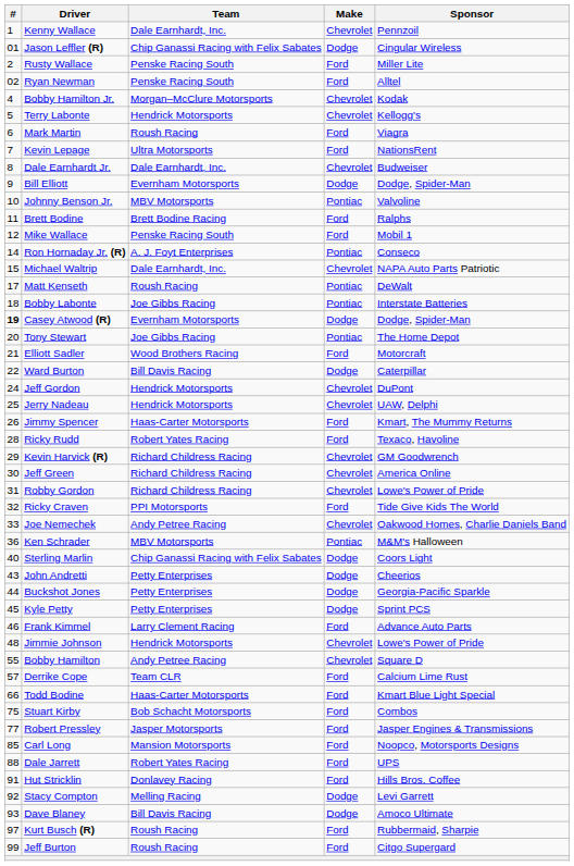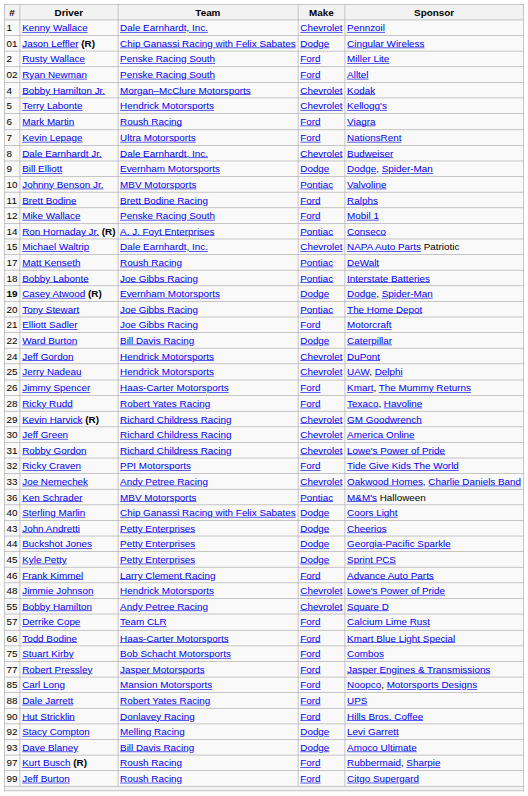 <table class="wikitable" style="font-size:95%">
 <tr>
 <th>#</th>
 <th>Driver</th>
 <th>Team</th>
 <th>Make</th>
 <th>Sponsor</th>
 </tr>
 <tr>
 <td>1</td>
 <td><a href='#'>Kenny Wallace</a></td>
 <td><a href='#'>Dale Earnhardt, Inc.</a></td>
 <td><a href='#'>Chevrolet</a></td>
 <td><a href='#'>Pennzoil</a></td>
 </tr>
 <tr>
 <td>01</td>
 <td><a href='#'>Jason Leffler</a> <strong>(R)</strong></td>
 <td><a href='#'>Chip Ganassi Racing with Felix Sabates</a></td>
 <td><a href='#'>Dodge</a></td>
 <td><a href='#'>Cingular Wireless</a></td>
 </tr>
 <tr>
 <td>2</td>
 <td><a href='#'>Rusty Wallace</a></td>
 <td><a href='#'>Penske Racing South</a></td>
 <td><a href='#'>Ford</a></td>
 <td><a href='#'>Miller Lite</a></td>
 </tr>
 <tr>
 <td>02</td>
 <td><a href='#'>Ryan Newman</a></td>
 <td><a href='#'>Penske Racing South</a></td>
 <td><a href='#'>Ford</a></td>
 <td><a href='#'>Alltel</a></td>
 </tr>
 <tr>
 <td>4</td>
 <td><a href='#'>Bobby Hamilton Jr.</a></td>
 <td><a href='#'>Morgan–McClure Motorsports</a></td>
 <td><a href='#'>Chevrolet</a></td>
 <td><a href='#'>Kodak</a></td>
 </tr>
 <tr>
 <td>5</td>
 <td><a href='#'>Terry Labonte</a></td>
 <td><a href='#'>Hendrick Motorsports</a></td>
 <td><a href='#'>Chevrolet</a></td>
 <td><a href='#'>Kellogg's</a></td>
 </tr>
 <tr>
 <td>6</td>
 <td><a href='#'>Mark Martin</a></td>
 <td><a href='#'>Roush Racing</a></td>
 <td><a href='#'>Ford</a></td>
 <td><a href='#'>Viagra</a></td>
 </tr>
 <tr>
 <td>7</td>
 <td><a href='#'>Kevin Lepage</a></td>
 <td><a href='#'>Ultra Motorsports</a></td>
 <td><a href='#'>Ford</a></td>
 <td><a href='#'>NationsRent</a></td>
 </tr>
 <tr>
 <td>8</td>
 <td><a href='#'>Dale Earnhardt Jr.</a></td>
 <td><a href='#'>Dale Earnhardt, Inc.</a></td>
 <td><a href='#'>Chevrolet</a></td>
 <td><a href='#'>Budweiser</a></td>
 </tr>
 <tr>
 <td>9</td>
 <td><a href='#'>Bill Elliott</a></td>
 <td><a href='#'>Evernham Motorsports</a></td>
 <td><a href='#'>Dodge</a></td>
 <td><a href='#'>Dodge</a>, <a href='#'>Spider-Man</a></td>
 </tr>
 <tr>
 <td>10</td>
 <td><a href='#'>Johnny Benson Jr.</a></td>
 <td><a href='#'>MBV Motorsports</a></td>
 <td><a href='#'>Pontiac</a></td>
 <td><a href='#'>Valvoline</a></td>
 </tr>
 <tr>
 <td>11</td>
 <td><a href='#'>Brett Bodine</a></td>
 <td><a href='#'>Brett Bodine Racing</a></td>
 <td><a href='#'>Ford</a></td>
 <td><a href='#'>Ralphs</a></td>
 </tr>
 <tr>
 <td>12</td>
 <td><a href='#'>Mike Wallace</a></td>
 <td><a href='#'>Penske Racing South</a></td>
 <td><a href='#'>Ford</a></td>
 <td><a href='#'>Mobil 1</a></td>
 </tr>
 <tr>
 <td>14</td>
 <td><a href='#'>Ron Hornaday Jr.</a> <strong>(R)</strong></td>
 <td><a href='#'>A. J. Foyt Enterprises</a></td>
 <td><a href='#'>Pontiac</a></td>
 <td><a href='#'>Conseco</a></td>
 </tr>
 <tr>
 <td>15</td>
 <td><a href='#'>Michael Waltrip</a></td>
 <td><a href='#'>Dale Earnhardt, Inc.</a></td>
 <td><a href='#'>Chevrolet</a></td>
 <td><a href='#'>NAPA Auto Parts</a> Patriotic</td>
 </tr>
 <tr>
 <td>17</td>
 <td><a href='#'>Matt Kenseth</a></td>
 <td><a href='#'>Roush Racing</a></td>
 <td><a href='#'>Pontiac</a></td>
 <td><a href='#'>DeWalt</a></td>
 </tr>
 <tr>
 <td>18</td>
 <td><a href='#'>Bobby Labonte</a></td>
 <td><a href='#'>Joe Gibbs Racing</a></td>
 <td><a href='#'>Pontiac</a></td>
 <td><a href='#'>Interstate Batteries</a></td>
 </tr>
 <tr>
 <td><strong>19</strong></td>
 <td><a href='#'>Casey Atwood</a> <strong>(R)</strong></td>
 <td><a href='#'>Evernham Motorsports</a></td>
 <td><a href='#'>Dodge</a></td>
 <td><a href='#'>Dodge</a>, <a href='#'>Spider-Man</a></td>
 </tr>
 <tr>
 <td>20</td>
 <td><a href='#'>Tony Stewart</a></td>
 <td><a href='#'>Joe Gibbs Racing</a></td>
 <td><a href='#'>Pontiac</a></td>
 <td><a href='#'>The Home Depot</a></td>
 </tr>
 <tr>
 <td>21</td>
 <td><a href='#'>Elliott Sadler</a></td>
-<td><a href='#'>Wood Brothers Racing</a></td>
+<td><a href='#'>Joe Gibbs Racing</a></td>
 <td><a href='#'>Ford</a></td>
 <td><a href='#'>Motorcraft</a></td>
 </tr>
 <tr>
 <td>22</td>
 <td><a href='#'>Ward Burton</a></td>
 <td><a href='#'>Bill Davis Racing</a></td>
 <td><a href='#'>Dodge</a></td>
 <td><a href='#'>Caterpillar</a></td>
 </tr>
 <tr>
 <td>24</td>
 <td><a href='#'>Jeff Gordon</a></td>
 <td><a href='#'>Hendrick Motorsports</a></td>
 <td><a href='#'>Chevrolet</a></td>
 <td><a href='#'>DuPont</a></td>
 </tr>
 <tr>
 <td>25</td>
 <td><a href='#'>Jerry Nadeau</a></td>
 <td><a href='#'>Hendrick Motorsports</a></td>
 <td><a href='#'>Chevrolet</a></td>
 <td><a href='#'>UAW</a>, <a href='#'>Delphi</a></td>
 </tr>
 <tr>
 <td>26</td>
 <td><a href='#'>Jimmy Spencer</a></td>
 <td><a href='#'>Haas-Carter Motorsports</a></td>
 <td><a href='#'>Ford</a></td>
 <td><a href='#'>Kmart</a>, <a href='#'>The Mummy Returns</a></td>
 </tr>
 <tr>
 <td>28</td>
 <td><a href='#'>Ricky Rudd</a></td>
 <td><a href='#'>Robert Yates Racing</a></td>
 <td><a href='#'>Ford</a></td>
 <td><a href='#'>Texaco</a>, <a href='#'>Havoline</a></td>
 </tr>
 <tr>
 <td>29</td>
 <td><a href='#'>Kevin Harvick</a> <strong>(R)</strong></td>
 <td><a href='#'>Richard Childress Racing</a></td>
 <td><a href='#'>Chevrolet</a></td>
 <td><a href='#'>GM Goodwrench</a></td>
 </tr>
 <tr>
 <td>30</td>
 <td><a href='#'>Jeff Green</a></td>
 <td><a href='#'>Richard Childress Racing</a></td>
 <td><a href='#'>Chevrolet</a></td>
 <td><a href='#'>America Online</a></td>
 </tr>
 <tr>
 <td>31</td>
 <td><a href='#'>Robby Gordon</a></td>
 <td><a href='#'>Richard Childress Racing</a></td>
 <td><a href='#'>Chevrolet</a></td>
 <td><a href='#'>Lowe's Power of Pride</a></td>
 </tr>
 <tr>
 <td>32</td>
 <td><a href='#'>Ricky Craven</a></td>
 <td><a href='#'>PPI Motorsports</a></td>
 <td><a href='#'>Ford</a></td>
 <td><a href='#'>Tide Give Kids The World</a></td>
 </tr>
 <tr>
 <td>33</td>
 <td><a href='#'>Joe Nemechek</a></td>
 <td><a href='#'>Andy Petree Racing</a></td>
 <td><a href='#'>Chevrolet</a></td>
 <td><a href='#'>Oakwood Homes</a>, <a href='#'>Charlie Daniels Band</a></td>
 </tr>
 <tr>
 <td>36</td>
 <td><a href='#'>Ken Schrader</a></td>
 <td><a href='#'>MBV Motorsports</a></td>
 <td><a href='#'>Pontiac</a></td>
 <td><a href='#'>M&M's</a> Halloween</td>
 </tr>
 <tr>
 <td>40</td>
 <td><a href='#'>Sterling Marlin</a></td>
 <td><a href='#'>Chip Ganassi Racing with Felix Sabates</a></td>
 <td><a href='#'>Dodge</a></td>
 <td><a href='#'>Coors Light</a></td>
 </tr>
 <tr>
 <td>43</td>
 <td><a href='#'>John Andretti</a></td>
 <td><a href='#'>Petty Enterprises</a></td>
 <td><a href='#'>Dodge</a></td>
 <td><a href='#'>Cheerios</a></td>
 </tr>
 <tr>
 <td>44</td>
 <td><a href='#'>Buckshot Jones</a></td>
 <td><a href='#'>Petty Enterprises</a></td>
 <td><a href='#'>Dodge</a></td>
 <td><a href='#'>Georgia-Pacific Sparkle</a></td>
 </tr>
 <tr>
 <td>45</td>
 <td><a href='#'>Kyle Petty</a></td>
 <td><a href='#'>Petty Enterprises</a></td>
 <td><a href='#'>Dodge</a></td>
 <td><a href='#'>Sprint PCS</a></td>
 </tr>
 <tr>
 <td>46</td>
 <td><a href='#'>Frank Kimmel</a></td>
 <td><a href='#'>Larry Clement Racing</a></td>
 <td><a href='#'>Ford</a></td>
 <td><a href='#'>Advance Auto Parts</a></td>
 </tr>
 <tr>
 <td>48</td>
 <td><a href='#'>Jimmie Johnson</a></td>
 <td><a href='#'>Hendrick Motorsports</a></td>
 <td><a href='#'>Chevrolet</a></td>
 <td><a href='#'>Lowe's Power of Pride</a></td>
 </tr>
 <tr>
 <td>55</td>
 <td><a href='#'>Bobby Hamilton</a></td>
 <td><a href='#'>Andy Petree Racing</a></td>
 <td><a href='#'>Chevrolet</a></td>
 <td><a href='#'>Square D</a></td>
 </tr>
 <tr>
 <td>57</td>
 <td><a href='#'>Derrike Cope</a></td>
 <td><a href='#'>Team CLR</a></td>
 <td><a href='#'>Ford</a></td>
 <td><a href='#'>Calcium Lime Rust</a></td>
 </tr>
 <tr>
 <td>66</td>
 <td><a href='#'>Todd Bodine</a></td>
 <td><a href='#'>Haas-Carter Motorsports</a></td>
 <td><a href='#'>Ford</a></td>
 <td><a href='#'>Kmart Blue Light Special</a></td>
 </tr>
 <tr>
 <td>75</td>
 <td><a href='#'>Stuart Kirby</a></td>
 <td><a href='#'>Bob Schacht Motorsports</a></td>
 <td><a href='#'>Ford</a></td>
 <td><a href='#'>Combos</a></td>
 </tr>
 <tr>
 <td>77</td>
 <td><a href='#'>Robert Pressley</a></td>
 <td><a href='#'>Jasper Motorsports</a></td>
 <td><a href='#'>Ford</a></td>
 <td><a href='#'>Jasper Engines & Transmissions</a></td>
 </tr>
 <tr>
 <td>85</td>
 <td><a href='#'>Carl Long</a></td>
 <td><a href='#'>Mansion Motorsports</a></td>
 <td><a href='#'>Ford</a></td>
 <td><a href='#'>Noopco</a>, <a href='#'>Motorsports Designs</a></td>
 </tr>
 <tr>
 <td>88</td>
 <td><a href='#'>Dale Jarrett</a></td>
 <td><a href='#'>Robert Yates Racing</a></td>
 <td><a href='#'>Ford</a></td>
 <td><a href='#'>UPS</a></td>
 </tr>
 <tr>
-<td>91</td>
+<td>90</td>
 <td><a href='#'>Hut Stricklin</a></td>
 <td><a href='#'>Donlavey Racing</a></td>
 <td><a href='#'>Ford</a></td>
 <td><a href='#'>Hills Bros. Coffee</a></td>
 </tr>
 <tr>
 <td>92</td>
 <td><a href='#'>Stacy Compton</a></td>
 <td><a href='#'>Melling Racing</a></td>
 <td><a href='#'>Dodge</a></td>
 <td><a href='#'>Levi Garrett</a></td>
 </tr>
 <tr>
 <td>93</td>
 <td><a href='#'>Dave Blaney</a></td>
 <td><a href='#'>Bill Davis Racing</a></td>
 <td><a href='#'>Dodge</a></td>
 <td><a href='#'>Amoco Ultimate</a></td>
 </tr>
 <tr>
 <td>97</td>
 <td><a href='#'>Kurt Busch</a> <strong>(R)</strong></td>
 <td><a href='#'>Roush Racing</a></td>
 <td><a href='#'>Ford</a></td>
 <td><a href='#'>Rubbermaid</a>, <a href='#'>Sharpie</a></td>
 </tr>
 <tr>
 <td>99</td>
 <td><a href='#'>Jeff Burton</a></td>
 <td><a href='#'>Roush Racing</a></td>
 <td><a href='#'>Ford</a></td>
 <td><a href='#'>Citgo Supergard</a></td>
 </tr>
 <tr>
 <th colspan="5"></th>
 </tr>
 </table>
